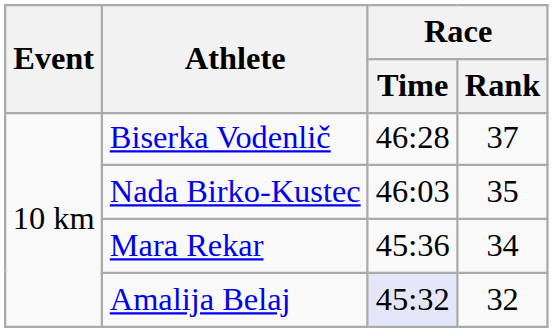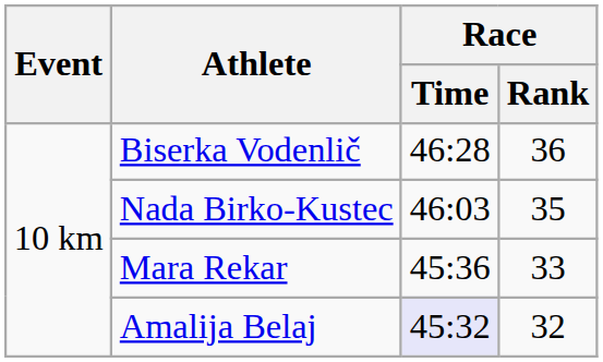 <table class="wikitable" border="1" style="font-size:90%">
 <tr>
 <th rowspan=2>Event</th>
 <th rowspan=2>Athlete</th>
 <th colspan=2>Race</th>
 </tr>
 <tr>
 <th>Time</th>
 <th>Rank</th>
 </tr>
 <tr>
 <td rowspan=4>10 km</td>
 <td><a href='#'>Biserka Vodenlič</a></td>
 <td align=center>46:28</td>
-<td align=center>37</td>
+<td align=center>36</td>
 </tr>
 <tr>
 <td><a href='#'>Nada Birko-Kustec</a></td>
 <td align=center>46:03</td>
 <td align=center>35</td>
 </tr>
 <tr>
 <td><a href='#'>Mara Rekar</a></td>
 <td align=center>45:36</td>
-<td align=center>34</td>
+<td align=center>33</td>
 </tr>
 <tr>
 <td><a href='#'>Amalija Belaj</a></td>
 <td align=center style="background: lavender;">45:32</td>
 <td align=center>32</td>
 </tr>
 </table>
